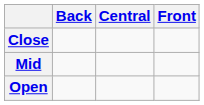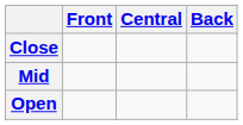 <table class="wikitable" style="text-align:center;">
 <tr>
 <th></th>
+<th><a href='#'>Front</a></th>
+<th><a href='#'>Central</a></th>
 <th><a href='#'>Back</a></th>
-<th><a href='#'>Central</a></th>
-<th><a href='#'>Front</a></th>
 </tr>
 <tr>
 <th><a href='#'>Close</a></th>
 <td> </td>
 <td></td>
 <td> </td>
 </tr>
 <tr>
 <th><a href='#'>Mid</a></th>
 <td> </td>
 <td></td>
 <td> </td>
 </tr>
 <tr>
 <th><a href='#'>Open</a></th>
 <td></td>
 <td> </td>
 <td></td>
 </tr>
 </table>
